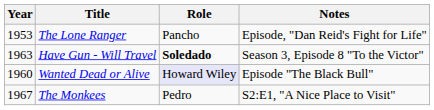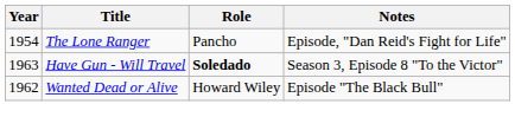 <table class="wikitable plainrowheaders sortable">
 <tr>
 <th scope="col">Year</th>
 <th scope="col">Title</th>
 <th scope="col">Role</th>
 <th scope="col" class="unsortable">Notes</th>
 </tr>
 <tr>
-<td>1953</td>
+<td>1954</td>
 <td><em><a href='#'>The Lone Ranger</a></em></td>
 <td>Pancho</td>
 <td>Episode, "Dan Reid's Fight for Life"</td>
 </tr>
 <tr>
 <td>1963</td>
 <td><em><a href='#'>Have Gun - Will Travel</a></em></td>
 <td><strong>Soledado</strong></td>
 <td>Season 3, Episode 8 "To the Victor"</td>
 </tr>
 <tr>
-<td>1960</td>
+<td>1962</td>
 <td><em><a href='#'>Wanted Dead or Alive</a></em></td>
-<td style="background: lavender;">Howard Wiley</td>
+<td>Howard Wiley</td>
 <td>Episode "The Black Bull"</td>
 </tr>
-<tr>
-<td>1967</td>
-<td><em><a href='#'>The Monkees</a></em></td>
-<td>Pedro</td>
-<td>S2:E1, "A Nice Place to Visit"</td>
-</tr>
 </table>
